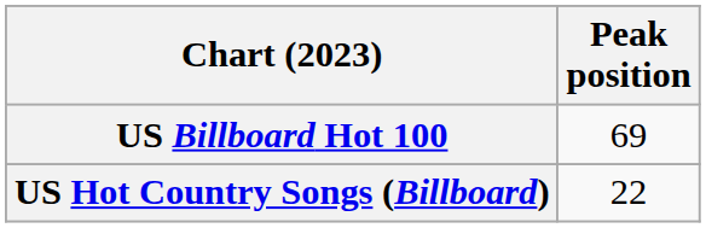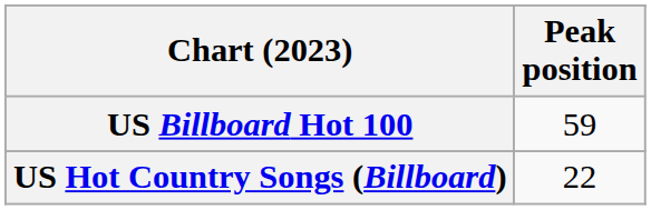 <table class="wikitable sortable plainrowheaders" style="text-align:center">
 <tr>
 <th>Chart (2023)</th>
 <th>Peak<br>position</th>
 </tr>
 <tr>
 <th scope="row">US <a href='#'><em>Billboard</em> Hot 100</a></th>
-<td>69</td>
+<td>59</td>
 </tr>
 <tr>
 <th scope="row">US <a href='#'>Hot Country Songs</a> (<em><a href='#'>Billboard</a></em>)</th>
 <td>22</td>
 </tr>
 </table>
